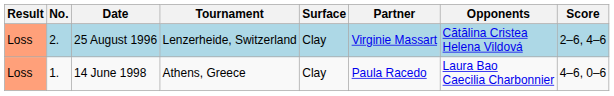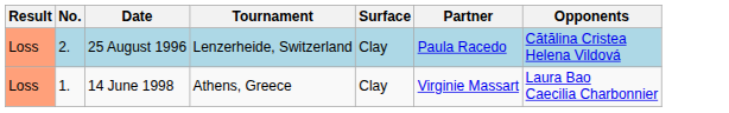 <table class="sortable wikitable" style="font-size:97%;">
 <tr>
 <th>Result</th>
 <th>No.</th>
 <th>Date</th>
 <th>Tournament</th>
 <th>Surface</th>
 <th>Partner</th>
 <th>Opponents</th>
-<th class="unsortable">Score</th>
 </tr>
 <tr bgcolor="lightblue">
 <td style="background:#ffa07a;">Loss</td>
 <td>2.</td>
 <td>25 August 1996</td>
 <td>Lenzerheide, Switzerland</td>
 <td>Clay</td>
-<td> <a href='#'>Virginie Massart</a></td>
+<td> <a href='#'>Paula Racedo</a></td>
 <td> <a href='#'>Cătălina Cristea</a> <br> <a href='#'>Helena Vildová</a></td>
-<td>2–6, 4–6</td>
 </tr>
 <tr>
 <td style="background:#ffa07a;">Loss</td>
 <td>1.</td>
 <td>14 June 1998</td>
 <td>Athens, Greece</td>
 <td>Clay</td>
-<td> <a href='#'>Paula Racedo</a></td>
+<td> <a href='#'>Virginie Massart</a></td>
 <td> <a href='#'>Laura Bao</a> <br>  <a href='#'>Caecilia Charbonnier</a></td>
-<td>4–6, 0–6</td>
 </tr>
 </table>
